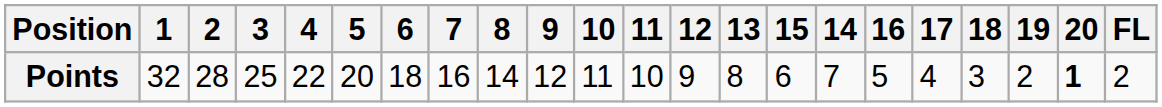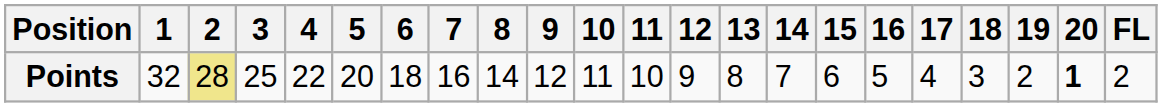 <table class="wikitable" style="font-size: 85%">
 <tr valign="top">
 <th>Position</th>
 <th>1</th>
 <th>2</th>
 <th>3</th>
 <th>4</th>
 <th>5</th>
 <th>6</th>
 <th>7</th>
 <th>8</th>
 <th>9</th>
 <th>10</th>
 <th>11</th>
 <th>12</th>
 <th>13</th>
+<th>14</th>
 <th>15</th>
-<th>14</th>
 <th>16</th>
 <th>17</th>
 <th>18</th>
 <th>19</th>
 <th>20</th>
 <th>FL</th>
 </tr>
 <tr>
 <th>Points</th>
 <td>32</td>
-<td>28</td>
+<td style="background: khaki;">28</td>
 <td>25</td>
 <td>22</td>
 <td>20</td>
 <td>18</td>
 <td>16</td>
 <td>14</td>
 <td>12</td>
 <td>11</td>
 <td>10</td>
 <td>9</td>
 <td>8</td>
+<td>7</td>
 <td>6</td>
-<td>7</td>
 <td>5</td>
 <td>4</td>
 <td>3</td>
 <td>2</td>
 <td><strong>1</strong></td>
 <td>2</td>
 </tr>
 </table>
